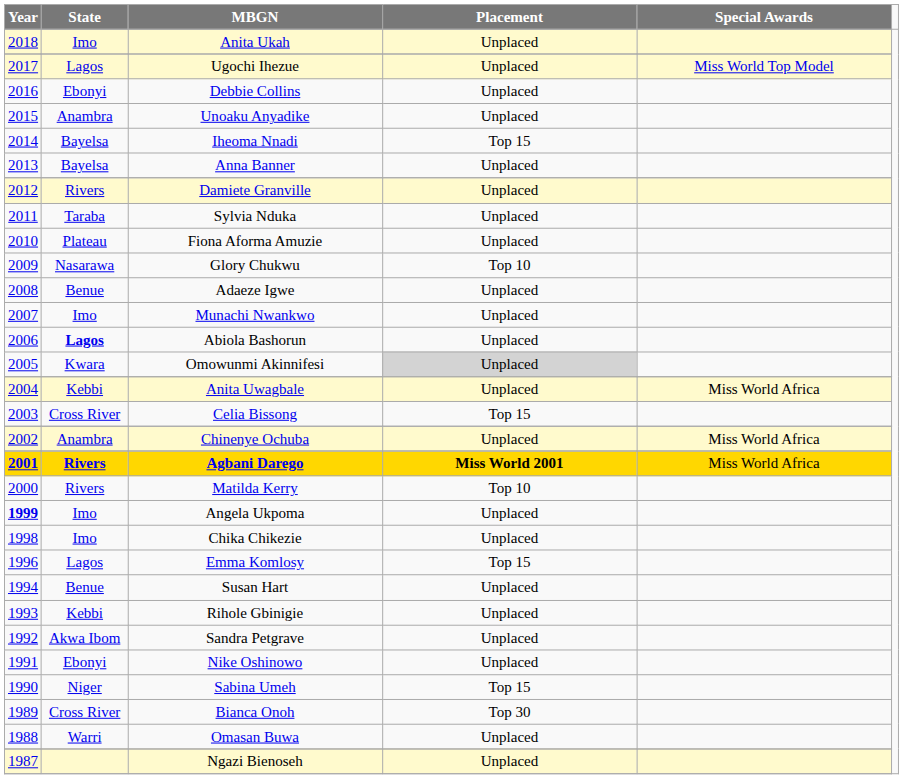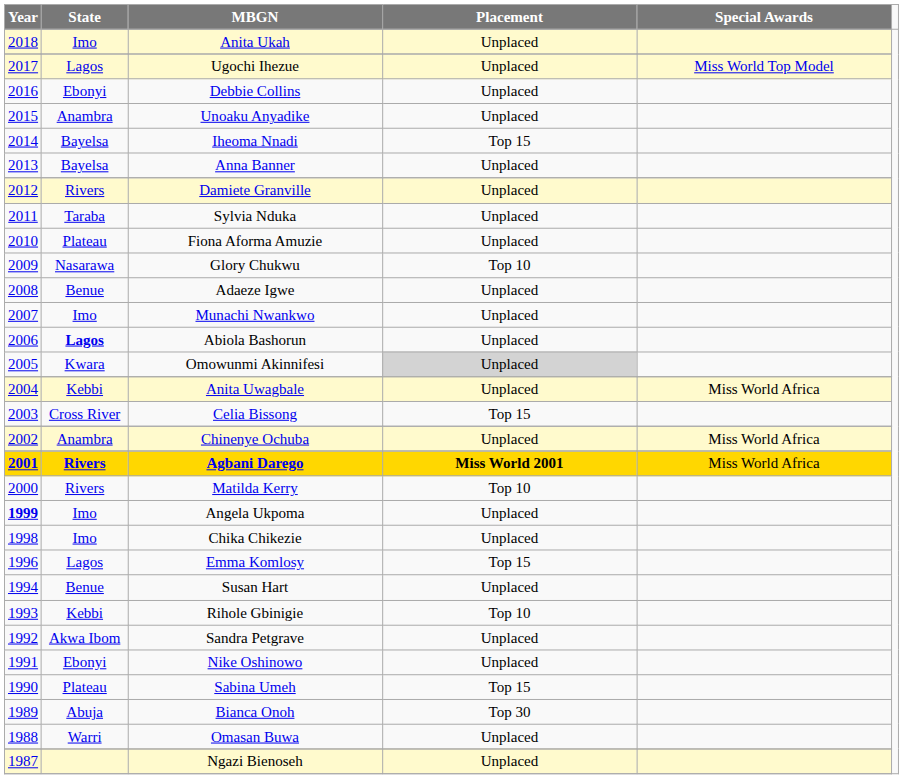 <table class="wikitable sortable" style="font-size: 95%; text-align:center;">
 <tr>
 <th width="30" style="background-color:#787878;color:#FFFFFF;">Year</th>
 <th width="80" style="background-color:#787878;color:#FFFFFF;">State</th>
 <th width="250" style="background-color:#787878;color:#FFFFFF;">MBGN</th>
 <th width="250" style="background-color:#787878;color:#FFFFFF;">Placement</th>
 <th width="250" style="background-color:#787878;color:#FFFFFF;">Special Awards</th>
 <td></td>
 </tr>
 <tr>
 </tr>
 <tr style="background-color:#FFFACD;">
 <td><a href='#'>2018</a></td>
 <td><a href='#'>Imo</a></td>
 <td><a href='#'>Anita Ukah</a></td>
 <td>Unplaced</td>
 <td></td>
 </tr>
 <tr>
 </tr>
 <tr style="background-color:#FFFACD;">
 <td><a href='#'>2017</a></td>
 <td><a href='#'>Lagos</a></td>
 <td>Ugochi Ihezue</td>
 <td>Unplaced</td>
 <td><a href='#'>Miss World Top Model</a></td>
 </tr>
 <tr>
 <td><a href='#'>2016</a></td>
 <td><a href='#'>Ebonyi</a></td>
 <td><a href='#'>Debbie Collins</a></td>
 <td>Unplaced</td>
 <td></td>
 </tr>
 <tr>
 <td><a href='#'>2015</a></td>
 <td><a href='#'>Anambra</a></td>
 <td><a href='#'>Unoaku Anyadike</a></td>
 <td>Unplaced</td>
 <td></td>
 </tr>
 <tr>
 <td><a href='#'>2014</a></td>
 <td><a href='#'>Bayelsa</a></td>
 <td><a href='#'>Iheoma Nnadi</a></td>
 <td>Top 15</td>
 <td></td>
 </tr>
 <tr>
 <td><a href='#'>2013</a></td>
 <td><a href='#'>Bayelsa</a></td>
 <td><a href='#'>Anna Banner</a></td>
 <td>Unplaced</td>
 <td></td>
 </tr>
 <tr>
 </tr>
 <tr style="background-color:#FFFACD;">
 <td><a href='#'>2012</a></td>
 <td><a href='#'>Rivers</a></td>
 <td><a href='#'>Damiete Granville</a></td>
 <td>Unplaced</td>
 <td></td>
 </tr>
 <tr>
 <td><a href='#'>2011</a></td>
 <td><a href='#'>Taraba</a></td>
 <td>Sylvia Nduka</td>
 <td>Unplaced</td>
 <td></td>
 </tr>
 <tr>
 <td><a href='#'>2010</a></td>
 <td><a href='#'>Plateau</a></td>
 <td>Fiona Aforma Amuzie</td>
 <td>Unplaced</td>
 <td></td>
 </tr>
 <tr>
 <td><a href='#'>2009</a></td>
 <td><a href='#'>Nasarawa</a></td>
 <td>Glory Chukwu</td>
 <td>Top 10</td>
 <td></td>
 </tr>
 <tr>
 <td><a href='#'>2008</a></td>
 <td><a href='#'>Benue</a></td>
 <td>Adaeze Igwe</td>
 <td>Unplaced</td>
 <td></td>
 </tr>
 <tr>
 <td><a href='#'>2007</a></td>
 <td><a href='#'>Imo</a></td>
 <td><a href='#'>Munachi Nwankwo</a></td>
 <td>Unplaced</td>
 <td></td>
 </tr>
 <tr>
 <td><a href='#'>2006</a></td>
 <td><strong><a href='#'>Lagos</a></strong></td>
 <td>Abiola Bashorun</td>
 <td>Unplaced</td>
 <td></td>
 </tr>
 <tr>
 <td><a href='#'>2005</a></td>
 <td><a href='#'>Kwara</a></td>
 <td>Omowunmi Akinnifesi</td>
 <td style="background: lightgrey;">Unplaced</td>
 <td></td>
 </tr>
 <tr>
 </tr>
 <tr style="background-color:#FFFACD;">
 <td><a href='#'>2004</a></td>
 <td><a href='#'>Kebbi</a></td>
 <td><a href='#'>Anita Uwagbale</a></td>
 <td>Unplaced</td>
 <td>Miss World Africa</td>
 </tr>
 <tr>
 <td><a href='#'>2003</a></td>
 <td><a href='#'>Cross River</a></td>
 <td><a href='#'>Celia Bissong</a></td>
 <td>Top 15</td>
 <td></td>
 </tr>
 <tr>
 </tr>
 <tr style="background-color:#FFFACD;">
 <td><a href='#'>2002</a></td>
 <td><a href='#'>Anambra</a></td>
 <td><a href='#'>Chinenye Ochuba</a></td>
 <td>Unplaced</td>
 <td>Miss World Africa</td>
 </tr>
 <tr>
 </tr>
 <tr style="background-color:gold;">
 <td><a href='#'><strong>2001</strong></a></td>
 <td><strong><a href='#'>Rivers</a></strong></td>
 <td><strong><a href='#'>Agbani Darego</a></strong></td>
 <td><strong>Miss World 2001</strong></td>
 <td>Miss World Africa</td>
 </tr>
 <tr>
 <td><a href='#'>2000</a></td>
 <td><a href='#'>Rivers</a></td>
 <td><a href='#'>Matilda Kerry</a></td>
 <td>Top 10</td>
 <td></td>
 </tr>
 <tr>
 <td><strong><a href='#'>1999</a></strong></td>
 <td><a href='#'>Imo</a></td>
 <td>Angela Ukpoma</td>
 <td>Unplaced</td>
 <td></td>
 </tr>
 <tr>
 <td><a href='#'>1998</a></td>
 <td><a href='#'>Imo</a></td>
 <td>Chika Chikezie</td>
 <td>Unplaced</td>
 <td></td>
 </tr>
 <tr>
 <td><a href='#'>1996</a></td>
 <td><a href='#'>Lagos</a></td>
 <td><a href='#'>Emma Komlosy</a></td>
 <td>Top 15</td>
 <td></td>
 </tr>
 <tr>
 <td><a href='#'>1994</a></td>
 <td><a href='#'>Benue</a></td>
 <td>Susan Hart</td>
 <td>Unplaced</td>
 <td></td>
 </tr>
 <tr>
 <td><a href='#'>1993</a></td>
 <td><a href='#'>Kebbi</a></td>
 <td>Rihole Gbinigie</td>
-<td>Unplaced</td>
+<td>Top 10</td>
 <td></td>
 </tr>
 <tr>
 <td><a href='#'>1992</a></td>
 <td><a href='#'>Akwa Ibom</a></td>
 <td>Sandra Petgrave</td>
 <td>Unplaced</td>
 <td></td>
 </tr>
 <tr>
 <td><a href='#'>1991</a></td>
 <td><a href='#'>Ebonyi</a></td>
 <td><a href='#'>Nike Oshinowo</a></td>
 <td>Unplaced</td>
 <td></td>
 </tr>
 <tr>
 <td><a href='#'>1990</a></td>
-<td><a href='#'>Niger</a></td>
+<td><a href='#'>Plateau</a></td>
 <td><a href='#'>Sabina Umeh</a></td>
 <td>Top 15</td>
 <td></td>
 </tr>
 <tr>
 <td><a href='#'>1989</a></td>
-<td><a href='#'>Cross River</a></td>
+<td><a href='#'>Abuja</a></td>
 <td><a href='#'>Bianca Onoh</a></td>
 <td>Top 30</td>
 <td></td>
 </tr>
 <tr>
 <td><a href='#'>1988</a></td>
 <td><a href='#'>Warri</a></td>
 <td><a href='#'>Omasan Buwa</a></td>
 <td>Unplaced</td>
 <td></td>
 </tr>
 <tr>
 </tr>
 <tr style="background-color:#FFFACD;">
 <td><a href='#'>1987</a></td>
 <td></td>
 <td>Ngazi Bienoseh</td>
 <td>Unplaced</td>
 <td></td>
 </tr>
 <tr>
 </tr>
 </table>
